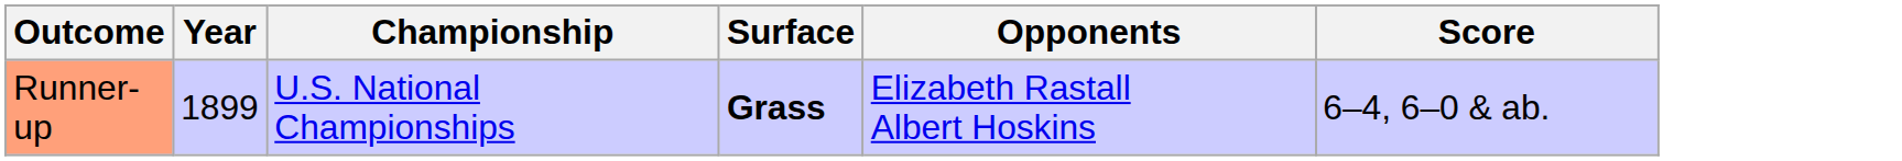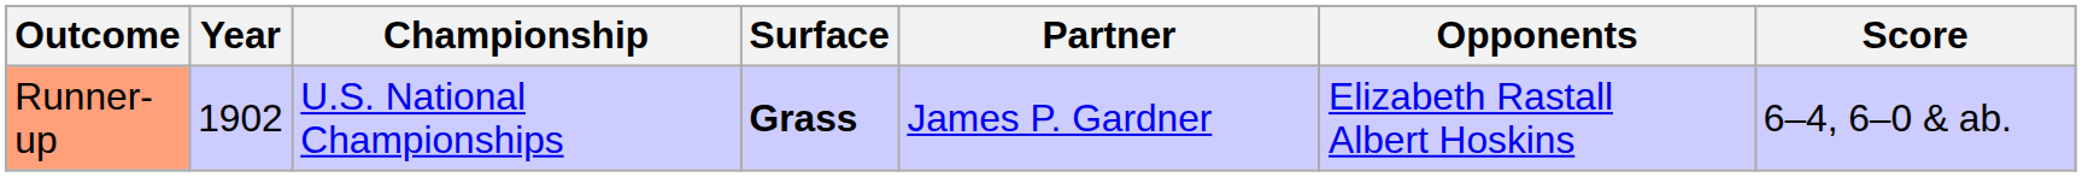 <table class="sortable wikitable">
 <tr>
 <th style="width:65px">Outcome</th>
 <th style="width:35px">Year</th>
 <th style="width:200px">Championship</th>
 <th style="width:50px">Surface</th>
+<th style="width:200px">Partner</th>
 <th style="width:200px">Opponents</th>
 <th style="width:150px" class="unsortable">Score</th>
 </tr>
 <tr style="background:#ccf;">
 <td style="background:#ffa07a;">Runner-up</td>
-<td>1899</td>
+<td>1902</td>
 <td><a href='#'>U.S. National Championships</a></td>
 <td><strong>Grass</strong></td>
+<td> <a href='#'>James P. Gardner</a></td>
 <td> <a href='#'>Elizabeth Rastall</a><br>  <a href='#'>Albert Hoskins</a></td>
 <td>6–4, 6–0 & ab.</td>
 </tr>
 </table>
